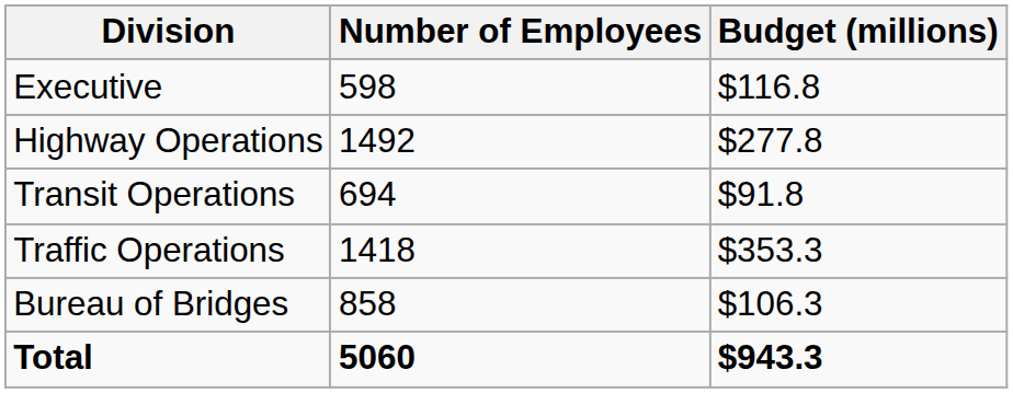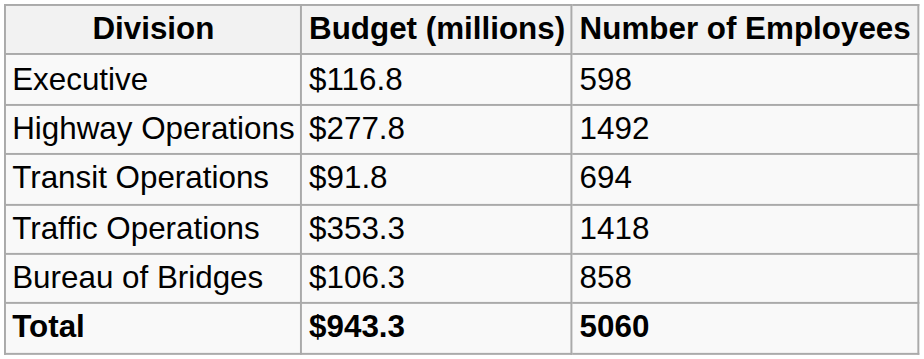 <table border="1" cellspacing="0" cellpadding="5" style="border-collapse:collapse;" class="wikitable">
 <tr>
 <th>Division</th>
+<th>Budget (millions)</th>
 <th>Number of Employees</th>
-<th>Budget (millions)</th>
 </tr>
 <tr>
 <td>Executive</td>
+<td>$116.8</td>
 <td>598</td>
-<td>$116.8</td>
 </tr>
 <tr>
 <td>Highway Operations</td>
+<td>$277.8</td>
 <td>1492</td>
-<td>$277.8</td>
 </tr>
 <tr>
 <td>Transit Operations</td>
+<td>$91.8</td>
 <td>694</td>
-<td>$91.8</td>
 </tr>
 <tr>
 <td>Traffic Operations</td>
+<td>$353.3</td>
 <td>1418</td>
-<td>$353.3</td>
 </tr>
 <tr>
 <td>Bureau of Bridges</td>
+<td>$106.3</td>
 <td>858</td>
-<td>$106.3</td>
 </tr>
 <tr>
 <td><strong>Total</strong></td>
+<td><strong>$943.3</strong></td>
 <td><strong>5060</strong></td>
-<td><strong>$943.3</strong></td>
 </tr>
 </table>
